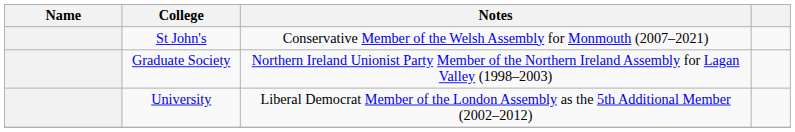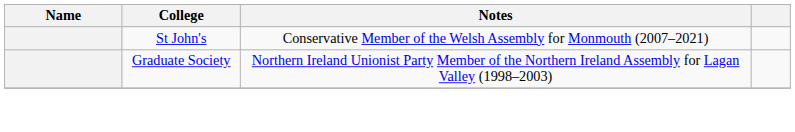 <table class="wikitable sortable" style="width:100%">
 <tr>
 <th width="15%">Name</th>
 <th width="15%">College</th>
 <th width="65%">Notes</th>
 <th width="5%"></th>
 </tr>
 <tr valign="top">
 <th scope=row></th>
 <td align="center"><a href='#'>St John's</a></td>
 <td align="center">Conservative <a href='#'>Member of the Welsh Assembly</a> for <a href='#'>Monmouth</a> (2007–2021)</td>
 <td align="center"></td>
 </tr>
 <tr valign="top">
 <th scope=row></th>
 <td align="center"><a href='#'>Graduate Society</a></td>
 <td align="center"><a href='#'>Northern Ireland Unionist Party</a> <a href='#'>Member of the Northern Ireland Assembly</a> for <a href='#'>Lagan Valley</a> (1998–2003)</td>
 <td align="center"></td>
 </tr>
 <tr valign="top">
-<th scope=row></th>
-<td align="center"><a href='#'>University</a></td>
-<td align="center">Liberal Democrat <a href='#'>Member of the London Assembly</a> as the <a href='#'>5th Additional Member</a> (2002–2012)</td>
-<td align="center"></td>
-</tr>
-<tr valign="top">
 </tr>
 </table>
